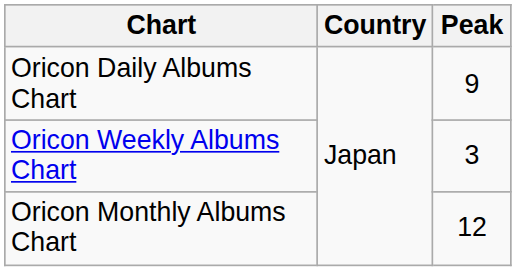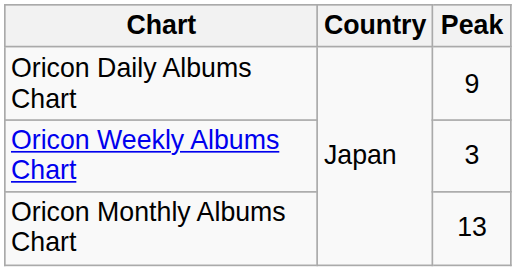 <table class="wikitable">
 <tr>
 <th style="width:180px;">Chart</th>
 <th style="width:60px;">Country</th>
 <th style="width:40px;">Peak</th>
 </tr>
 <tr>
 <td>Oricon Daily Albums Chart</td>
 <td rowspan=3>Japan</td>
 <td style="text-align:center">9</td>
 </tr>
 <tr>
 <td><a href='#'>Oricon Weekly Albums Chart</a></td>
 <td style="text-align:center">3</td>
 </tr>
 <tr>
 <td>Oricon Monthly Albums Chart</td>
-<td style="text-align:center">12</td>
+<td style="text-align:center">13</td>
 </tr>
 </table>
